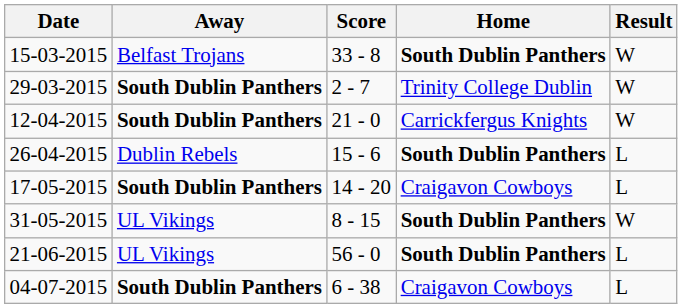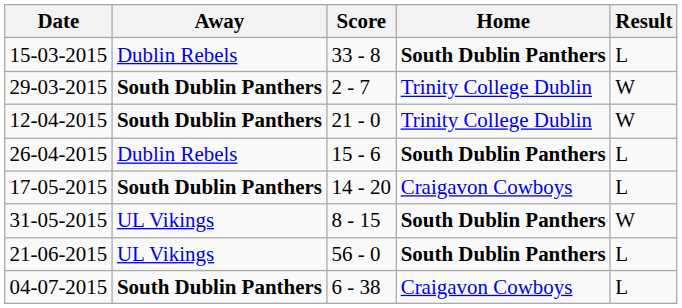 <table class="wikitable">
 <tr>
 <th>Date</th>
 <th>Away</th>
 <th>Score</th>
 <th>Home</th>
 <th>Result</th>
 </tr>
 <tr>
 <td>15-03-2015</td>
-<td><a href='#'>Belfast Trojans</a></td>
+<td><a href='#'>Dublin Rebels</a></td>
 <td>33 - 8</td>
 <td><strong>South Dublin Panthers</strong></td>
-<td>W</td>
+<td>L</td>
 </tr>
 <tr>
 <td>29-03-2015</td>
 <td><strong>South Dublin Panthers</strong></td>
 <td>2 - 7</td>
 <td><a href='#'>Trinity College Dublin</a></td>
 <td>W</td>
 </tr>
 <tr>
 <td>12-04-2015</td>
 <td><strong>South Dublin Panthers</strong></td>
 <td>21 - 0</td>
-<td><a href='#'>Carrickfergus Knights</a></td>
+<td><a href='#'>Trinity College Dublin</a></td>
 <td>W</td>
 </tr>
 <tr>
 <td>26-04-2015</td>
 <td><a href='#'>Dublin Rebels</a></td>
 <td>15 - 6</td>
 <td><strong>South Dublin Panthers</strong></td>
 <td>L</td>
 </tr>
 <tr>
 <td>17-05-2015</td>
 <td><strong>South Dublin Panthers</strong></td>
 <td>14 - 20</td>
 <td><a href='#'>Craigavon Cowboys</a></td>
 <td>L</td>
 </tr>
 <tr>
 <td>31-05-2015</td>
 <td><a href='#'>UL Vikings</a></td>
 <td>8 - 15</td>
 <td><strong>South Dublin Panthers</strong></td>
 <td>W</td>
 </tr>
 <tr>
 <td>21-06-2015</td>
 <td><a href='#'>UL Vikings</a></td>
 <td>56 - 0</td>
 <td><strong>South Dublin Panthers</strong></td>
 <td>L</td>
 </tr>
 <tr>
 <td>04-07-2015</td>
 <td><strong>South Dublin Panthers</strong></td>
 <td>6 - 38</td>
 <td><a href='#'>Craigavon Cowboys</a></td>
 <td>L</td>
 </tr>
 </table>
